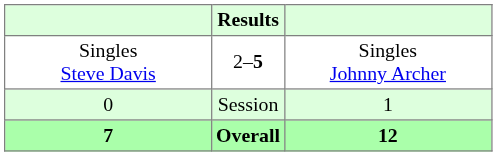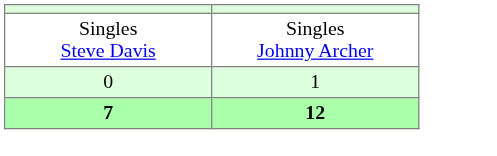 <table border="1" cellpadding="3" style="border-collapse: collapse;">
 <tr bgcolor="#ddffdd">
 <th width="160"></th>
-<th>Results</th>
 <th width="160"></th>
 </tr>
 <tr>
 <td align="center">Singles<br><a href='#'>Steve Davis</a></td>
-<td align="center">2–<strong>5</strong></td>
 <td align="center">Singles<br><a href='#'>Johnny Archer</a></td>
 </tr>
 <tr bgcolor="#ddffdd">
 <td align="center">0</td>
-<td align="center">Session</td>
 <td align="center">1</td>
 </tr>
 <tr bgcolor="#aaffaa">
 <th align="center">7</th>
-<th align="center">Overall</th>
 <th align="center">12</th>
 </tr>
 </table>
